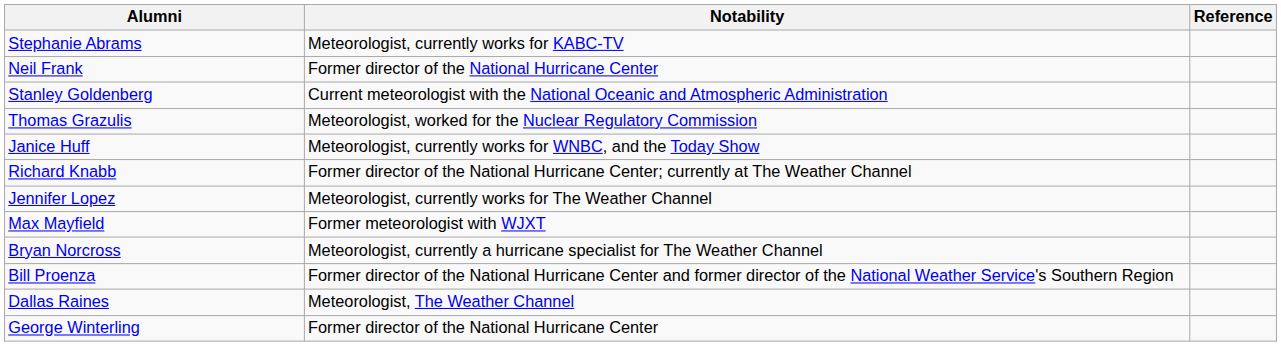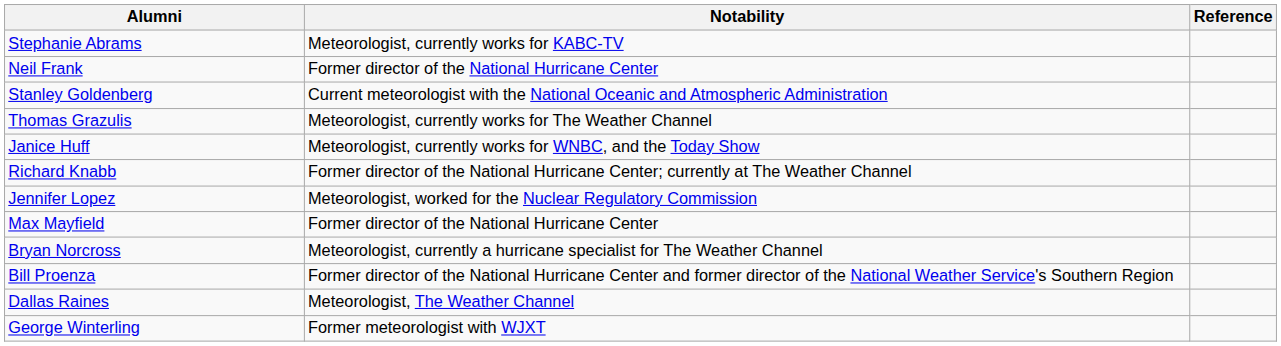 <table class="wikitable vertical-align-top">
 <tr>
 <th style="width:25%;">Alumni</th>
 <th style="width:75%;">Notability</th>
 <th style="width:*;" class="unsortable">Reference</th>
 </tr>
 <tr>
 <td><a href='#'>Stephanie Abrams</a></td>
 <td>Meteorologist, currently works for <a href='#'>KABC-TV</a></td>
 <td></td>
 </tr>
 <tr>
 <td><a href='#'>Neil Frank</a></td>
 <td>Former director of the <a href='#'>National Hurricane Center</a></td>
 <td></td>
 </tr>
 <tr>
 <td><a href='#'>Stanley Goldenberg</a></td>
 <td>Current meteorologist with the <a href='#'>National Oceanic and Atmospheric Administration</a></td>
 <td></td>
 </tr>
 <tr>
 <td><a href='#'>Thomas Grazulis</a></td>
-<td>Meteorologist, worked for the <a href='#'>Nuclear Regulatory Commission</a></td>
+<td>Meteorologist, currently works for The Weather Channel</td>
 <td></td>
 </tr>
 <tr>
 <td><a href='#'>Janice Huff</a></td>
 <td>Meteorologist, currently works for <a href='#'>WNBC</a>, and the <a href='#'>Today Show</a></td>
 <td></td>
 </tr>
 <tr>
 <td><a href='#'>Richard Knabb</a></td>
 <td>Former director of the National Hurricane Center; currently at The Weather Channel</td>
 <td></td>
 </tr>
 <tr>
 <td><a href='#'>Jennifer Lopez</a></td>
-<td>Meteorologist, currently works for The Weather Channel</td>
+<td>Meteorologist, worked for the <a href='#'>Nuclear Regulatory Commission</a></td>
 <td></td>
 </tr>
 <tr>
 <td><a href='#'>Max Mayfield</a></td>
-<td>Former meteorologist with <a href='#'>WJXT</a></td>
+<td>Former director of the National Hurricane Center</td>
 <td></td>
 </tr>
 <tr>
 <td><a href='#'>Bryan Norcross</a></td>
 <td>Meteorologist, currently a hurricane specialist for The Weather Channel</td>
 <td></td>
 </tr>
 <tr>
 <td><a href='#'>Bill Proenza</a></td>
 <td>Former director of the National Hurricane Center and former director of the <a href='#'>National Weather Service</a>'s Southern Region</td>
 <td></td>
 </tr>
 <tr>
 <td><a href='#'>Dallas Raines</a></td>
 <td>Meteorologist, <a href='#'>The Weather Channel</a></td>
 <td></td>
 </tr>
 <tr>
 <td><a href='#'>George Winterling</a></td>
-<td>Former director of the National Hurricane Center</td>
+<td>Former meteorologist with <a href='#'>WJXT</a></td>
 <td></td>
 </tr>
 </table>
